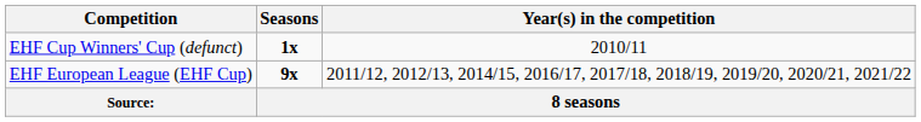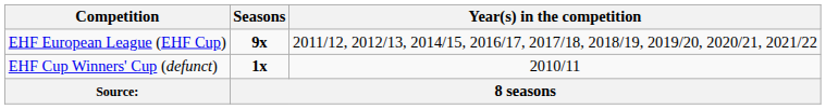 <table class="wikitable" style="text-align: center">
 <tr>
 <th>Competition</th>
 <th>Seasons</th>
 <th>Year(s) in the competition</th>
 </tr>
 <tr>
+<td align=left><a href='#'>EHF European League</a> (<a href='#'>EHF Cup</a>)</td>
+<td><strong>9x</strong></td>
+<td>2011/12, 2012/13, 2014/15, 2016/17, 2017/18, 2018/19, 2019/20, 2020/21, 2021/22</td>
+</tr>
+<tr>
 <td align=left><a href='#'>EHF Cup Winners' Cup</a> (<em>defunct</em>)</td>
 <td><strong>1x</strong></td>
 <td>2010/11</td>
-</tr>
-<tr>
-<td align=left><a href='#'>EHF European League</a> (<a href='#'>EHF Cup</a>)</td>
-<td><strong>9x</strong></td>
-<td>2011/12, 2012/13, 2014/15, 2016/17, 2017/18, 2018/19, 2019/20, 2020/21, 2021/22</td>
 </tr>
 <tr>
 <th><small>Source: </small></th>
 <th colspan="2">8 seasons </th>
 </tr>
 </table>
